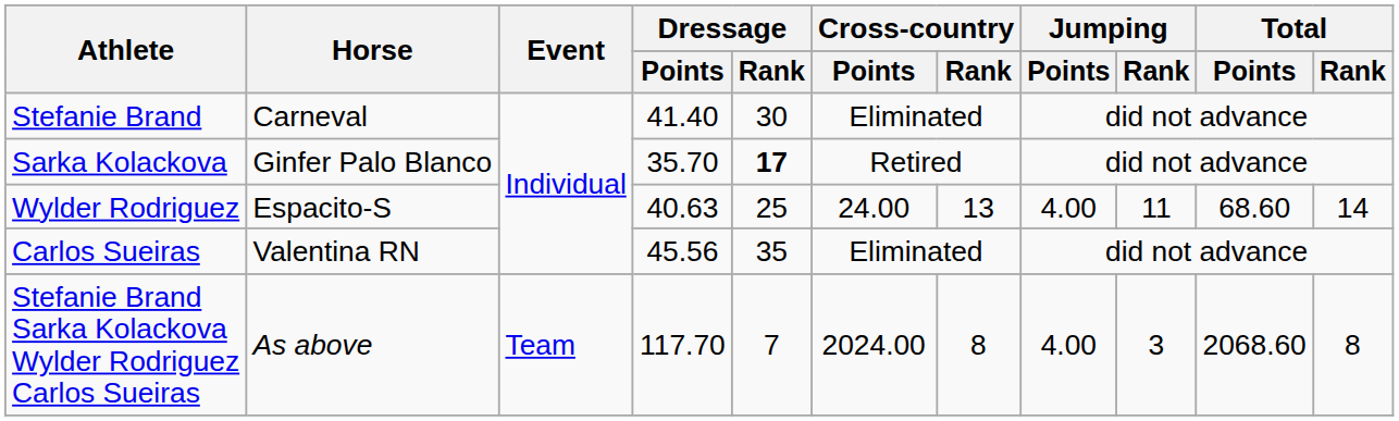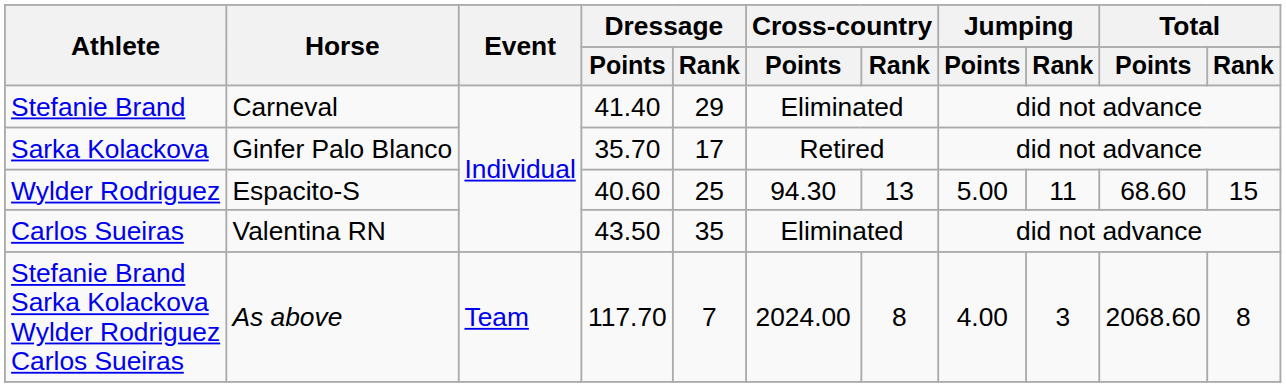 <table class=wikitable style=font-size:90%;text-align:center>
 <tr>
 <th rowspan=2>Athlete</th>
 <th rowspan=2>Horse</th>
 <th rowspan=2>Event</th>
 <th colspan=2>Dressage</th>
 <th colspan=2>Cross-country</th>
 <th colspan=2>Jumping</th>
 <th colspan=2>Total</th>
 </tr>
 <tr style=font-size:95%>
 <th>Points</th>
 <th>Rank</th>
 <th>Points</th>
 <th>Rank</th>
 <th>Points</th>
 <th>Rank</th>
 <th>Points</th>
 <th>Rank</th>
 </tr>
 <tr>
 <td align=left><a href='#'>Stefanie Brand</a></td>
 <td align=left>Carneval</td>
 <td align=left rowspan=4><a href='#'>Individual</a></td>
 <td>41.40</td>
-<td>30</td>
+<td>29</td>
 <td colspan=2>Eliminated</td>
 <td colspan=4>did not advance</td>
 </tr>
 <tr>
 <td align=left><a href='#'>Sarka Kolackova</a></td>
 <td align=left>Ginfer Palo Blanco</td>
 <td>35.70</td>
-<td><strong>17</strong></td>
+<td>17</td>
 <td colspan=2>Retired</td>
 <td colspan=4>did not advance</td>
 </tr>
 <tr>
 <td align=left><a href='#'>Wylder Rodriguez</a></td>
 <td align=left>Espacito-S</td>
-<td>40.63</td>
+<td>40.60</td>
 <td>25</td>
-<td>24.00</td>
+<td>94.30</td>
 <td>13</td>
-<td>4.00</td>
+<td>5.00</td>
 <td>11</td>
 <td>68.60</td>
-<td>14</td>
+<td>15</td>
 </tr>
 <tr>
 <td align=left><a href='#'>Carlos Sueiras</a></td>
 <td align=left>Valentina RN</td>
-<td>45.56</td>
+<td>43.50</td>
 <td>35</td>
 <td colspan=2>Eliminated</td>
 <td colspan=4>did not advance</td>
 </tr>
 <tr>
 <td align=left><a href='#'>Stefanie Brand</a><br><a href='#'>Sarka Kolackova</a><br><a href='#'>Wylder Rodriguez</a><br><a href='#'>Carlos Sueiras</a></td>
 <td align=left><em>As above</em></td>
 <td align=left><a href='#'>Team</a></td>
 <td>117.70</td>
 <td>7</td>
 <td>2024.00</td>
 <td>8</td>
 <td>4.00</td>
 <td>3</td>
 <td>2068.60</td>
 <td>8</td>
 </tr>
 </table>
